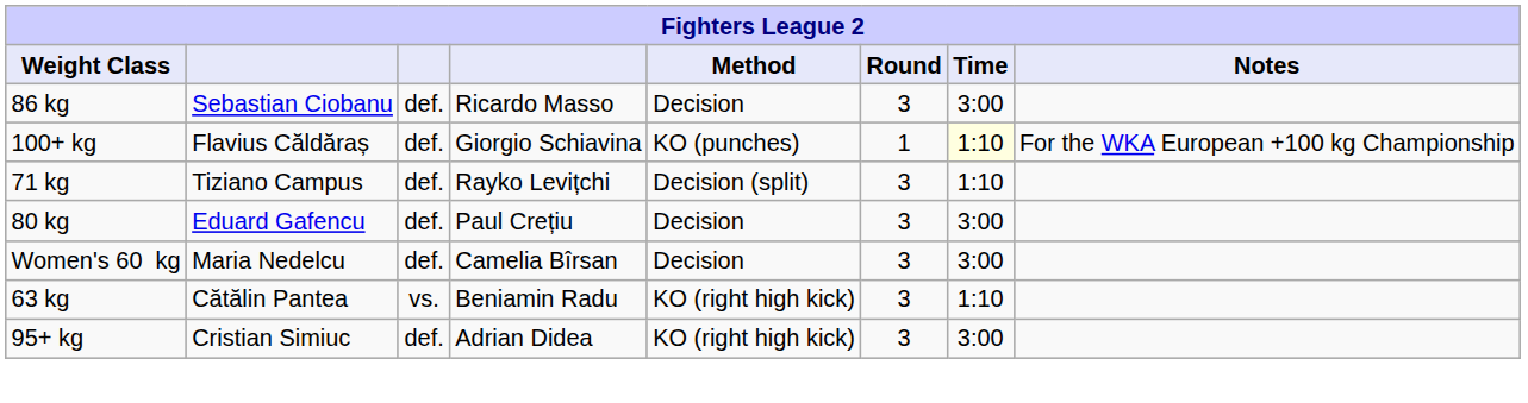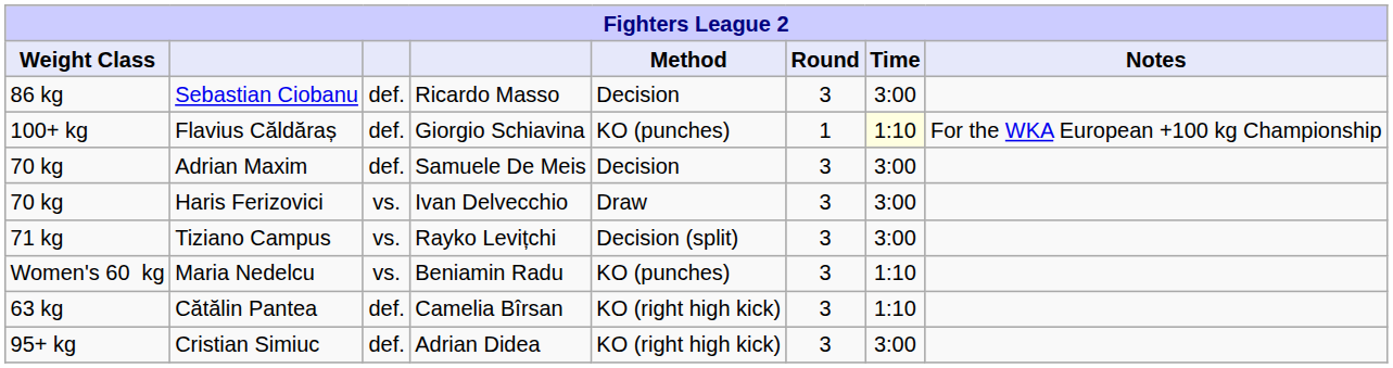 <table class="wikitable" style="font-size: 80%;">
 <tr>
 <th colspan="8" style="background-color: #ccf; color: #000080; text-align: center;"><strong>Fighters League 2</strong></th>
 </tr>
 <tr>
 <th colspan="1" style="background-color: #E6E8FA; color: #000000; text-align: center;">Weight Class</th>
 <th colspan="1" style="background-color: #E6E8FA; color: #000000; text-align: center;"></th>
 <th colspan="1" style="background-color: #E6E8FA; color: #000000; text-align: center;"></th>
 <th colspan="1" style="background-color: #E6E8FA; color: #000000; text-align: center;"></th>
 <th colspan="1" style="background-color: #E6E8FA; color: #000000; text-align: center;">Method</th>
 <th colspan="1" style="background-color: #E6E8FA; color: #000000; text-align: center;">Round</th>
 <th colspan="1" style="background-color: #E6E8FA; color: #000000; text-align: center;">Time</th>
 <th colspan="1" style="background-color: #E6E8FA; color: #000000; text-align: center;">Notes</th>
 </tr>
 <tr>
 <td>86 kg</td>
 <td> <a href='#'>Sebastian Ciobanu</a></td>
 <td align=center>def.</td>
 <td> Ricardo Masso</td>
 <td>Decision</td>
 <td align=center>3</td>
 <td align=center>3:00</td>
 <td></td>
 </tr>
 <tr>
 <td>100+ kg</td>
 <td> Flavius Căldăraș</td>
 <td align=center>def.</td>
 <td> Giorgio Schiavina</td>
 <td>KO (punches)</td>
 <td align=center>1</td>
 <td align=center style="background: lightyellow;">1:10</td>
 <td>For the <a href='#'>WKA</a> European +100 kg Championship</td>
 </tr>
 <tr>
-<td>71 kg</td>
-<td> Tiziano Campus</td>
+<td>70 kg</td>
+<td> Adrian Maxim</td>
 <td align=center>def.</td>
-<td> Rayko Levițchi</td>
-<td>Decision (split)</td>
+<td> Samuele De Meis</td>
+<td>Decision</td>
 <td align=center>3</td>
-<td align=center>1:10</td>
+<td align=center>3:00</td>
 <td></td>
 </tr>
 <tr>
-<td>80 kg</td>
-<td> <a href='#'>Eduard Gafencu</a></td>
-<td align=center>def.</td>
-<td> Paul Crețiu</td>
-<td>Decision</td>
+<td>70 kg</td>
+<td> Haris Ferizovici</td>
+<td align=center>vs.</td>
+<td> Ivan Delvecchio</td>
+<td>Draw</td>
+<td align=center>3</td>
+<td align=center>3:00</td>
+<td></td>
+</tr>
+<tr>
+<td>71 kg</td>
+<td> Tiziano Campus</td>
+<td align=center>vs.</td>
+<td> Rayko Levițchi</td>
+<td>Decision (split)</td>
 <td align=center>3</td>
 <td align=center>3:00</td>
 <td></td>
 </tr>
 <tr>
 <td>Women's 60  kg</td>
 <td> Maria Nedelcu</td>
-<td align=center>def.</td>
-<td> Camelia Bîrsan</td>
-<td>Decision</td>
+<td align=center>vs.</td>
+<td> Beniamin Radu</td>
+<td>KO (punches)</td>
 <td align=center>3</td>
-<td align=center>3:00</td>
+<td align=center>1:10</td>
 <td></td>
 </tr>
 <tr>
 <td>63 kg</td>
 <td> Cătălin Pantea</td>
-<td align=center>vs.</td>
-<td> Beniamin Radu</td>
+<td align=center>def.</td>
+<td> Camelia Bîrsan</td>
 <td>KO (right high kick)</td>
 <td align=center>3</td>
 <td align=center>1:10</td>
 <td></td>
 </tr>
 <tr>
 <td>95+ kg</td>
 <td> Cristian Simiuc</td>
 <td align=center>def.</td>
 <td> Adrian Didea</td>
 <td>KO (right high kick)</td>
 <td align=center>3</td>
 <td align=center>3:00</td>
 <td></td>
 </tr>
 </table>
